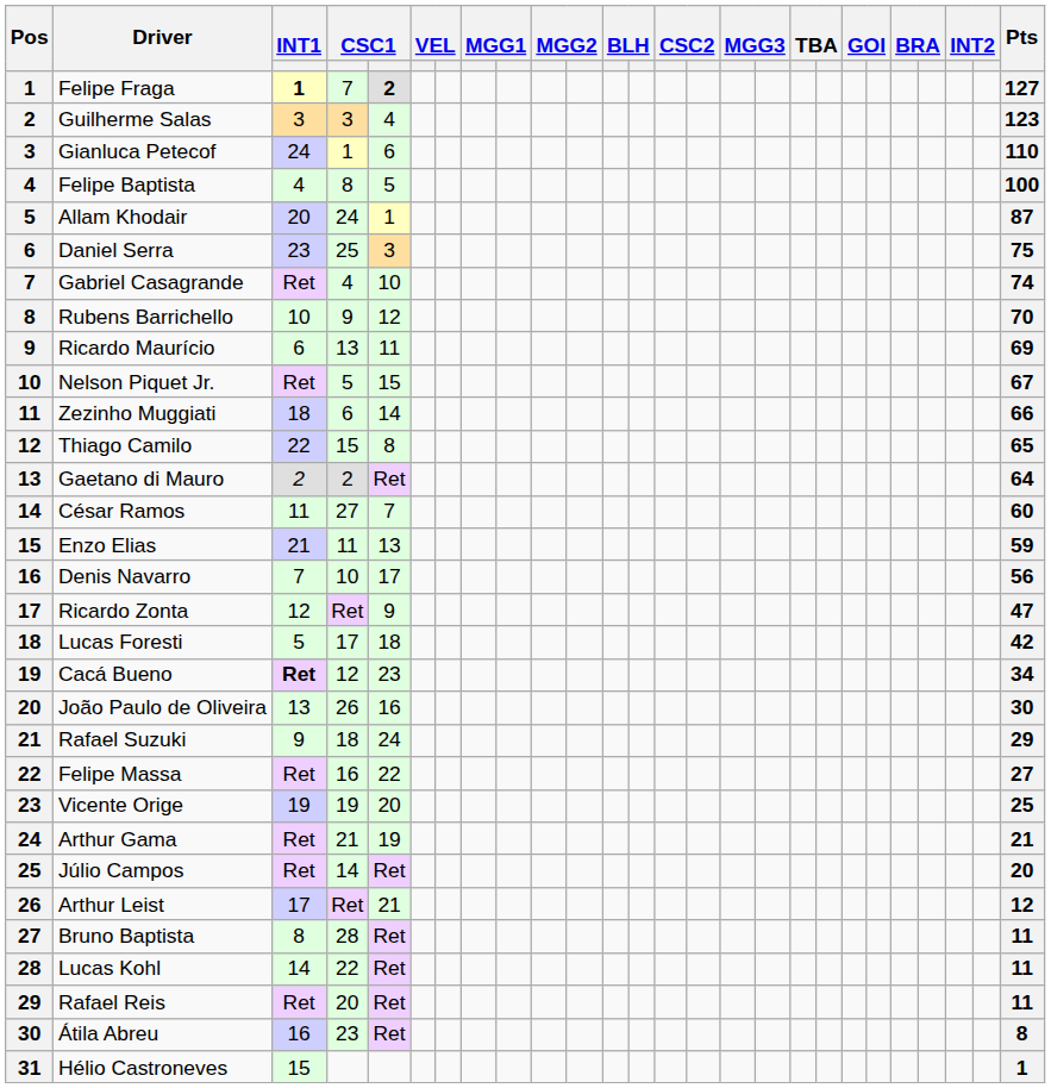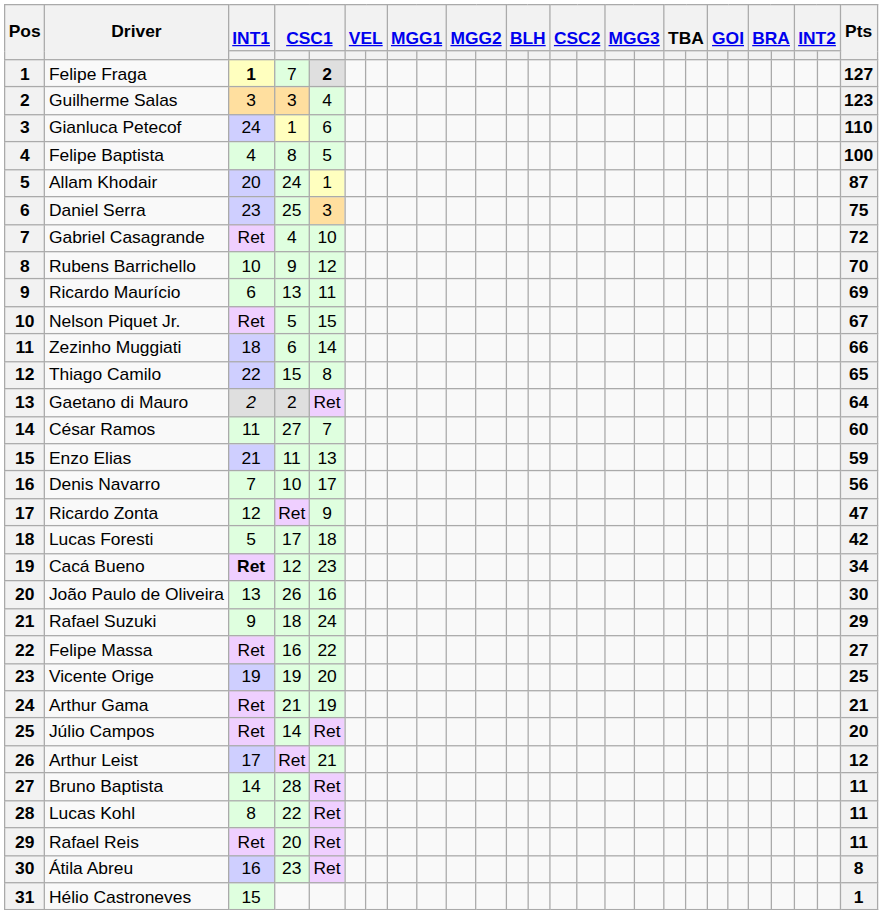 <table class="wikitable" style="font-size: 85%; text-align: center;">
 <tr valign="top">
 <th rowspan="2" valign="middle">Pos</th>
 <th rowspan="2" valign="middle">Driver</th>
 <th><br><a href='#'>INT1</a></th>
 <th colspan="2"><br><a href='#'>CSC1</a></th>
 <th colspan="2"><br><a href='#'>VEL</a></th>
 <th colspan="2"><br><a href='#'>MGG1</a></th>
 <th colspan="2"><br><a href='#'>MGG2</a></th>
 <th colspan="2"><br><a href='#'>BLH</a></th>
 <th colspan="2"><br><a href='#'>CSC2</a></th>
 <th colspan="2"><br><a href='#'>MGG3</a></th>
 <th colspan="2"><br>TBA</th>
 <th colspan="2"><br><a href='#'>GOI</a></th>
 <th colspan="2"><br><a href='#'>BRA</a></th>
 <th colspan="2"><br><a href='#'>INT2</a></th>
 <th rowspan="2" valign="middle">Pts</th>
 </tr>
 <tr>
 <th></th>
 <th></th>
 <th></th>
 <th></th>
 <th></th>
 <th></th>
 <th></th>
 <th></th>
 <th></th>
 <th></th>
 <th></th>
 <th></th>
 <th></th>
 <th></th>
 <th></th>
 <th></th>
 <th></th>
 <th></th>
 <th></th>
 <th></th>
 <th></th>
 <th></th>
 <th></th>
 </tr>
 <tr>
 <th>1</th>
 <td align="left"> Felipe Fraga</td>
 <td style="background:#ffffbf;"><strong>1</strong></td>
 <td style="background:#dfffdf;">7</td>
 <td style="background:#dfdfdf;"><strong>2</strong></td>
 <td></td>
 <td></td>
 <td></td>
 <td></td>
 <td></td>
 <td></td>
 <td></td>
 <td></td>
 <td></td>
 <td></td>
 <td></td>
 <td></td>
 <td></td>
 <td></td>
 <td></td>
 <td></td>
 <td></td>
 <td></td>
 <td></td>
 <td></td>
 <th>127</th>
 </tr>
 <tr>
 <th>2</th>
 <td align="left"> Guilherme Salas</td>
 <td style="background:#ffdf9f;">3</td>
 <td style="background:#ffdf9f;">3</td>
 <td style="background:#dfffdf;">4</td>
 <td></td>
 <td></td>
 <td></td>
 <td></td>
 <td></td>
 <td></td>
 <td></td>
 <td></td>
 <td></td>
 <td></td>
 <td></td>
 <td></td>
 <td></td>
 <td></td>
 <td></td>
 <td></td>
 <td></td>
 <td></td>
 <td></td>
 <td></td>
 <th>123</th>
 </tr>
 <tr>
 <th>3</th>
 <td align="left"> Gianluca Petecof</td>
 <td style="background:#cfcfff;">24</td>
 <td style="background:#ffffbf;">1</td>
 <td style="background:#dfffdf;">6</td>
 <td></td>
 <td></td>
 <td></td>
 <td></td>
 <td></td>
 <td></td>
 <td></td>
 <td></td>
 <td></td>
 <td></td>
 <td></td>
 <td></td>
 <td></td>
 <td></td>
 <td></td>
 <td></td>
 <td></td>
 <td></td>
 <td></td>
 <td></td>
 <th>110</th>
 </tr>
 <tr>
 <th>4</th>
 <td align="left"> Felipe Baptista</td>
 <td style="background:#dfffdf;">4</td>
 <td style="background:#dfffdf;">8</td>
 <td style="background:#dfffdf;">5</td>
 <td></td>
 <td></td>
 <td></td>
 <td></td>
 <td></td>
 <td></td>
 <td></td>
 <td></td>
 <td></td>
 <td></td>
 <td></td>
 <td></td>
 <td></td>
 <td></td>
 <td></td>
 <td></td>
 <td></td>
 <td></td>
 <td></td>
 <td></td>
 <th>100</th>
 </tr>
 <tr>
 <th>5</th>
 <td align="left"> Allam Khodair</td>
 <td style="background:#cfcfff;">20</td>
 <td style="background:#dfffdf;">24</td>
 <td style="background:#ffffbf;">1</td>
 <td></td>
 <td></td>
 <td></td>
 <td></td>
 <td></td>
 <td></td>
 <td></td>
 <td></td>
 <td></td>
 <td></td>
 <td></td>
 <td></td>
 <td></td>
 <td></td>
 <td></td>
 <td></td>
 <td></td>
 <td></td>
 <td></td>
 <td></td>
 <th>87</th>
 </tr>
 <tr>
 <th>6</th>
 <td align="left"> Daniel Serra</td>
 <td style="background:#cfcfff;">23</td>
 <td style="background:#dfffdf;">25</td>
 <td style="background:#ffdf9f;">3</td>
 <td></td>
 <td></td>
 <td></td>
 <td></td>
 <td></td>
 <td></td>
 <td></td>
 <td></td>
 <td></td>
 <td></td>
 <td></td>
 <td></td>
 <td></td>
 <td></td>
 <td></td>
 <td></td>
 <td></td>
 <td></td>
 <td></td>
 <td></td>
 <th>75</th>
 </tr>
 <tr>
 <th>7</th>
 <td align="left"> Gabriel Casagrande</td>
 <td style="background:#efcfff;">Ret</td>
 <td style="background:#dfffdf;">4</td>
 <td style="background:#dfffdf;">10</td>
 <td></td>
 <td></td>
 <td></td>
 <td></td>
 <td></td>
 <td></td>
 <td></td>
 <td></td>
 <td></td>
 <td></td>
 <td></td>
 <td></td>
 <td></td>
 <td></td>
 <td></td>
 <td></td>
 <td></td>
 <td></td>
 <td></td>
 <td></td>
-<th>74</th>
+<th>72</th>
 </tr>
 <tr>
 <th>8</th>
 <td align="left"> Rubens Barrichello</td>
 <td style="background:#dfffdf;">10</td>
 <td style="background:#dfffdf;">9</td>
 <td style="background:#dfffdf;">12</td>
 <td></td>
 <td></td>
 <td></td>
 <td></td>
 <td></td>
 <td></td>
 <td></td>
 <td></td>
 <td></td>
 <td></td>
 <td></td>
 <td></td>
 <td></td>
 <td></td>
 <td></td>
 <td></td>
 <td></td>
 <td></td>
 <td></td>
 <td></td>
 <th>70</th>
 </tr>
 <tr>
 <th>9</th>
 <td align="left"> Ricardo Maurício</td>
 <td style="background:#dfffdf;">6</td>
 <td style="background:#dfffdf;">13</td>
 <td style="background:#dfffdf;">11</td>
 <td></td>
 <td></td>
 <td></td>
 <td></td>
 <td></td>
 <td></td>
 <td></td>
 <td></td>
 <td></td>
 <td></td>
 <td></td>
 <td></td>
 <td></td>
 <td></td>
 <td></td>
 <td></td>
 <td></td>
 <td></td>
 <td></td>
 <td></td>
 <th>69</th>
 </tr>
 <tr>
 <th>10</th>
 <td align="left"> Nelson Piquet Jr.</td>
 <td style="background:#efcfff;">Ret</td>
 <td style="background:#dfffdf;">5</td>
 <td style="background:#dfffdf;">15</td>
 <td></td>
 <td></td>
 <td></td>
 <td></td>
 <td></td>
 <td></td>
 <td></td>
 <td></td>
 <td></td>
 <td></td>
 <td></td>
 <td></td>
 <td></td>
 <td></td>
 <td></td>
 <td></td>
 <td></td>
 <td></td>
 <td></td>
 <td></td>
 <th>67</th>
 </tr>
 <tr>
 <th>11</th>
 <td align="left"> Zezinho Muggiati</td>
 <td style="background:#cfcfff;">18</td>
 <td style="background:#dfffdf;">6</td>
 <td style="background:#dfffdf;">14</td>
 <td></td>
 <td></td>
 <td></td>
 <td></td>
 <td></td>
 <td></td>
 <td></td>
 <td></td>
 <td></td>
 <td></td>
 <td></td>
 <td></td>
 <td></td>
 <td></td>
 <td></td>
 <td></td>
 <td></td>
 <td></td>
 <td></td>
 <td></td>
 <th>66</th>
 </tr>
 <tr>
 <th>12</th>
 <td align="left"> Thiago Camilo</td>
 <td style="background:#cfcfff;">22</td>
 <td style="background:#dfffdf;">15</td>
 <td style="background:#dfffdf;">8</td>
 <td></td>
 <td></td>
 <td></td>
 <td></td>
 <td></td>
 <td></td>
 <td></td>
 <td></td>
 <td></td>
 <td></td>
 <td></td>
 <td></td>
 <td></td>
 <td></td>
 <td></td>
 <td></td>
 <td></td>
 <td></td>
 <td></td>
 <td></td>
 <th>65</th>
 </tr>
 <tr>
 <th>13</th>
 <td align="left"> Gaetano di Mauro</td>
 <td style="background:#dfdfdf;"><em>2</em></td>
 <td style="background:#dfdfdf;">2</td>
 <td style="background:#efcfff;">Ret</td>
 <td></td>
 <td></td>
 <td></td>
 <td></td>
 <td></td>
 <td></td>
 <td></td>
 <td></td>
 <td></td>
 <td></td>
 <td></td>
 <td></td>
 <td></td>
 <td></td>
 <td></td>
 <td></td>
 <td></td>
 <td></td>
 <td></td>
 <td></td>
 <th>64</th>
 </tr>
 <tr>
 <th>14</th>
 <td align="left"> César Ramos</td>
 <td style="background:#dfffdf;">11</td>
 <td style="background:#dfffdf;">27</td>
 <td style="background:#dfffdf;">7</td>
 <td></td>
 <td></td>
 <td></td>
 <td></td>
 <td></td>
 <td></td>
 <td></td>
 <td></td>
 <td></td>
 <td></td>
 <td></td>
 <td></td>
 <td></td>
 <td></td>
 <td></td>
 <td></td>
 <td></td>
 <td></td>
 <td></td>
 <td></td>
 <th>60</th>
 </tr>
 <tr>
 <th>15</th>
 <td align="left"> Enzo Elias</td>
 <td style="background:#cfcfff;">21</td>
 <td style="background:#dfffdf;">11</td>
 <td style="background:#dfffdf;">13</td>
 <td></td>
 <td></td>
 <td></td>
 <td></td>
 <td></td>
 <td></td>
 <td></td>
 <td></td>
 <td></td>
 <td></td>
 <td></td>
 <td></td>
 <td></td>
 <td></td>
 <td></td>
 <td></td>
 <td></td>
 <td></td>
 <td></td>
 <td></td>
 <th>59</th>
 </tr>
 <tr>
 <th>16</th>
 <td align="left"> Denis Navarro</td>
 <td style="background:#dfffdf;">7</td>
 <td style="background:#dfffdf;">10</td>
 <td style="background:#dfffdf;">17</td>
 <td></td>
 <td></td>
 <td></td>
 <td></td>
 <td></td>
 <td></td>
 <td></td>
 <td></td>
 <td></td>
 <td></td>
 <td></td>
 <td></td>
 <td></td>
 <td></td>
 <td></td>
 <td></td>
 <td></td>
 <td></td>
 <td></td>
 <td></td>
 <th>56</th>
 </tr>
 <tr>
 <th>17</th>
 <td align="left"> Ricardo Zonta</td>
 <td style="background:#dfffdf;">12</td>
 <td style="background:#efcfff;">Ret</td>
 <td style="background:#dfffdf;">9</td>
 <td></td>
 <td></td>
 <td></td>
 <td></td>
 <td></td>
 <td></td>
 <td></td>
 <td></td>
 <td></td>
 <td></td>
 <td></td>
 <td></td>
 <td></td>
 <td></td>
 <td></td>
 <td></td>
 <td></td>
 <td></td>
 <td></td>
 <td></td>
 <th>47</th>
 </tr>
 <tr>
 <th>18</th>
 <td align="left"> Lucas Foresti</td>
 <td style="background:#dfffdf;">5</td>
 <td style="background:#dfffdf;">17</td>
 <td style="background:#dfffdf;">18</td>
 <td></td>
 <td></td>
 <td></td>
 <td></td>
 <td></td>
 <td></td>
 <td></td>
 <td></td>
 <td></td>
 <td></td>
 <td></td>
 <td></td>
 <td></td>
 <td></td>
 <td></td>
 <td></td>
 <td></td>
 <td></td>
 <td></td>
 <td></td>
 <th>42</th>
 </tr>
 <tr>
 <th>19</th>
 <td align="left"> Cacá Bueno</td>
 <td style="background:#efcfff;"><strong>Ret</strong></td>
 <td style="background:#dfffdf;">12</td>
 <td style="background:#dfffdf;">23</td>
 <td></td>
 <td></td>
 <td></td>
 <td></td>
 <td></td>
 <td></td>
 <td></td>
 <td></td>
 <td></td>
 <td></td>
 <td></td>
 <td></td>
 <td></td>
 <td></td>
 <td></td>
 <td></td>
 <td></td>
 <td></td>
 <td></td>
 <td></td>
 <th>34</th>
 </tr>
 <tr>
 <th>20</th>
 <td align="left"> João Paulo de Oliveira</td>
 <td style="background:#dfffdf;">13</td>
 <td style="background:#dfffdf;">26</td>
 <td style="background:#dfffdf;">16</td>
 <td></td>
 <td></td>
 <td></td>
 <td></td>
 <td></td>
 <td></td>
 <td></td>
 <td></td>
 <td></td>
 <td></td>
 <td></td>
 <td></td>
 <td></td>
 <td></td>
 <td></td>
 <td></td>
 <td></td>
 <td></td>
 <td></td>
 <td></td>
 <th>30</th>
 </tr>
 <tr>
 <th>21</th>
 <td align="left"> Rafael Suzuki</td>
 <td style="background:#dfffdf;">9</td>
 <td style="background:#dfffdf;">18</td>
 <td style="background:#dfffdf;">24</td>
 <td></td>
 <td></td>
 <td></td>
 <td></td>
 <td></td>
 <td></td>
 <td></td>
 <td></td>
 <td></td>
 <td></td>
 <td></td>
 <td></td>
 <td></td>
 <td></td>
 <td></td>
 <td></td>
 <td></td>
 <td></td>
 <td></td>
 <td></td>
 <th>29</th>
 </tr>
 <tr>
 <th>22</th>
 <td align="left"> Felipe Massa</td>
 <td style="background:#efcfff;">Ret</td>
 <td style="background:#dfffdf;">16</td>
 <td style="background:#dfffdf;">22</td>
 <td></td>
 <td></td>
 <td></td>
 <td></td>
 <td></td>
 <td></td>
 <td></td>
 <td></td>
 <td></td>
 <td></td>
 <td></td>
 <td></td>
 <td></td>
 <td></td>
 <td></td>
 <td></td>
 <td></td>
 <td></td>
 <td></td>
 <td></td>
 <th>27</th>
 </tr>
 <tr>
 <th>23</th>
 <td align="left"> Vicente Orige</td>
 <td style="background:#cfcfff;">19</td>
 <td style="background:#dfffdf;">19</td>
 <td style="background:#dfffdf;">20</td>
 <td></td>
 <td></td>
 <td></td>
 <td></td>
 <td></td>
 <td></td>
 <td></td>
 <td></td>
 <td></td>
 <td></td>
 <td></td>
 <td></td>
 <td></td>
 <td></td>
 <td></td>
 <td></td>
 <td></td>
 <td></td>
 <td></td>
 <td></td>
 <th>25</th>
 </tr>
 <tr>
 <th>24</th>
 <td align="left"> Arthur Gama</td>
 <td style="background:#efcfff;">Ret</td>
 <td style="background:#dfffdf;">21</td>
 <td style="background:#dfffdf;">19</td>
 <td></td>
 <td></td>
 <td></td>
 <td></td>
 <td></td>
 <td></td>
 <td></td>
 <td></td>
 <td></td>
 <td></td>
 <td></td>
 <td></td>
 <td></td>
 <td></td>
 <td></td>
 <td></td>
 <td></td>
 <td></td>
 <td></td>
 <td></td>
 <th>21</th>
 </tr>
 <tr>
 <th>25</th>
 <td align="left"> Júlio Campos</td>
 <td style="background:#efcfff;">Ret</td>
 <td style="background:#dfffdf;">14</td>
 <td style="background:#efcfff;">Ret</td>
 <td></td>
 <td></td>
 <td></td>
 <td></td>
 <td></td>
 <td></td>
 <td></td>
 <td></td>
 <td></td>
 <td></td>
 <td></td>
 <td></td>
 <td></td>
 <td></td>
 <td></td>
 <td></td>
 <td></td>
 <td></td>
 <td></td>
 <td></td>
 <th>20</th>
 </tr>
 <tr>
 <th>26</th>
 <td align="left"> Arthur Leist</td>
 <td style="background:#cfcfff;">17</td>
 <td style="background:#efcfff;">Ret</td>
 <td style="background:#dfffdf;">21</td>
 <td></td>
 <td></td>
 <td></td>
 <td></td>
 <td></td>
 <td></td>
 <td></td>
 <td></td>
 <td></td>
 <td></td>
 <td></td>
 <td></td>
 <td></td>
 <td></td>
 <td></td>
 <td></td>
 <td></td>
 <td></td>
 <td></td>
 <td></td>
 <th>12</th>
 </tr>
 <tr>
 <th>27</th>
 <td align="left"> Bruno Baptista</td>
-<td style="background:#dfffdf;">8</td>
+<td style="background:#dfffdf;">14</td>
 <td style="background:#dfffdf;">28</td>
 <td style="background:#efcfff;">Ret</td>
 <td></td>
 <td></td>
 <td></td>
 <td></td>
 <td></td>
 <td></td>
 <td></td>
 <td></td>
 <td></td>
 <td></td>
 <td></td>
 <td></td>
 <td></td>
 <td></td>
 <td></td>
 <td></td>
 <td></td>
 <td></td>
 <td></td>
 <td></td>
 <th>11</th>
 </tr>
 <tr>
 <th>28</th>
 <td align="left"> Lucas Kohl</td>
-<td style="background:#dfffdf;">14</td>
+<td style="background:#dfffdf;">8</td>
 <td style="background:#dfffdf;">22</td>
 <td style="background:#efcfff;">Ret</td>
 <td></td>
 <td></td>
 <td></td>
 <td></td>
 <td></td>
 <td></td>
 <td></td>
 <td></td>
 <td></td>
 <td></td>
 <td></td>
 <td></td>
 <td></td>
 <td></td>
 <td></td>
 <td></td>
 <td></td>
 <td></td>
 <td></td>
 <td></td>
 <th>11</th>
 </tr>
 <tr>
 <th>29</th>
 <td align="left"> Rafael Reis</td>
 <td style="background:#efcfff;">Ret</td>
 <td style="background:#dfffdf;">20</td>
 <td style="background:#efcfff;">Ret</td>
 <td></td>
 <td></td>
 <td></td>
 <td></td>
 <td></td>
 <td></td>
 <td></td>
 <td></td>
 <td></td>
 <td></td>
 <td></td>
 <td></td>
 <td></td>
 <td></td>
 <td></td>
 <td></td>
 <td></td>
 <td></td>
 <td></td>
 <td></td>
 <th>11</th>
 </tr>
 <tr>
 <th>30</th>
 <td align="left"> Átila Abreu</td>
 <td style="background:#cfcfff;">16</td>
 <td style="background:#dfffdf;">23</td>
 <td style="background:#efcfff;">Ret</td>
 <td></td>
 <td></td>
 <td></td>
 <td></td>
 <td></td>
 <td></td>
 <td></td>
 <td></td>
 <td></td>
 <td></td>
 <td></td>
 <td></td>
 <td></td>
 <td></td>
 <td></td>
 <td></td>
 <td></td>
 <td></td>
 <td></td>
 <td></td>
 <th>8</th>
 </tr>
 <tr>
 <th>31</th>
 <td align="left"> Hélio Castroneves</td>
 <td style="background:#dfffdf;">15</td>
 <td></td>
 <td></td>
 <td></td>
 <td></td>
 <td></td>
 <td></td>
 <td></td>
 <td></td>
 <td></td>
 <td></td>
 <td></td>
 <td></td>
 <td></td>
 <td></td>
 <td></td>
 <td></td>
 <td></td>
 <td></td>
 <td></td>
 <td></td>
 <td></td>
 <td></td>
 <th>1</th>
 </tr>
 </table>
